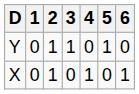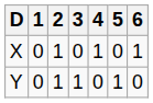 <table class="wikitable">
 <tr>
 <th>D</th>
 <th>1</th>
 <th>2</th>
 <th>3</th>
 <th>4</th>
 <th>5</th>
 <th>6</th>
 </tr>
 <tr>
+<td>X</td>
+<td>0</td>
+<td>1</td>
+<td>0</td>
+<td>1</td>
+<td>0</td>
+<td>1</td>
+</tr>
+<tr>
 <td>Y</td>
 <td>0</td>
 <td>1</td>
 <td>1</td>
 <td>0</td>
 <td>1</td>
 <td>0</td>
 </tr>
-<tr>
-<td>X</td>
-<td>0</td>
-<td>1</td>
-<td>0</td>
-<td>1</td>
-<td>0</td>
-<td>1</td>
-</tr>
 </table>
